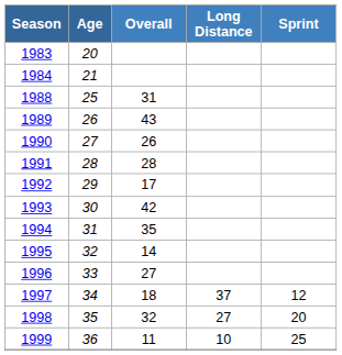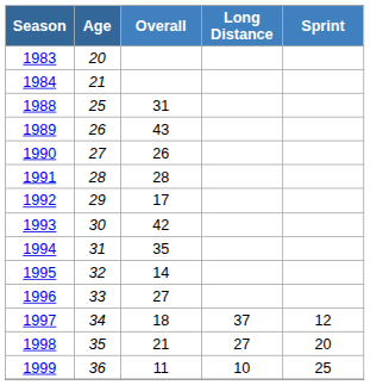 <table class="wikitable" style="font-size:95%; text-align:center; border:grey solid 1px; border-collapse:collapse; background:#ffffff;">
 <tr>
 <th style="background-color:#369; color:white; width:60px;" rowspan="2"> Season </th>
 <th style="background-color:#369; color:white; width:40px;" rowspan="2"> Age </th>
 </tr>
 <tr>
 <th style="background-color:#4180be; color:white; width:75px;">Overall</th>
 <th style="background-color:#4180be; color:white; width:75px;">Long Distance</th>
 <th style="background-color:#4180be; color:white; width:75px;">Sprint</th>
 </tr>
 <tr>
 <td><a href='#'>1983</a></td>
 <td><em>20</em></td>
 <td></td>
 <td></td>
 <td></td>
 </tr>
 <tr>
 <td><a href='#'>1984</a></td>
 <td><em>21</em></td>
 <td></td>
 <td></td>
 <td></td>
 </tr>
 <tr>
 <td><a href='#'>1988</a></td>
 <td><em>25</em></td>
 <td>31</td>
 <td></td>
 <td></td>
 </tr>
 <tr>
 <td><a href='#'>1989</a></td>
 <td><em>26</em></td>
 <td>43</td>
 <td></td>
 <td></td>
 </tr>
 <tr>
 <td><a href='#'>1990</a></td>
 <td><em>27</em></td>
 <td>26</td>
 <td></td>
 <td></td>
 </tr>
 <tr>
 <td><a href='#'>1991</a></td>
 <td><em>28</em></td>
 <td>28</td>
 <td></td>
 <td></td>
 </tr>
 <tr>
 <td><a href='#'>1992</a></td>
 <td><em>29</em></td>
 <td>17</td>
 <td></td>
 <td></td>
 </tr>
 <tr>
 <td><a href='#'>1993</a></td>
 <td><em>30</em></td>
 <td>42</td>
 <td></td>
 <td></td>
 </tr>
 <tr>
 <td><a href='#'>1994</a></td>
 <td><em>31</em></td>
 <td>35</td>
 <td></td>
 <td></td>
 </tr>
 <tr>
 <td><a href='#'>1995</a></td>
 <td><em>32</em></td>
 <td>14</td>
 <td></td>
 <td></td>
 </tr>
 <tr>
 <td><a href='#'>1996</a></td>
 <td><em>33</em></td>
 <td>27</td>
 <td></td>
 <td></td>
 </tr>
 <tr>
 <td><a href='#'>1997</a></td>
 <td><em>34</em></td>
 <td>18</td>
 <td>37</td>
 <td>12</td>
 </tr>
 <tr>
 <td><a href='#'>1998</a></td>
 <td><em>35</em></td>
-<td>32</td>
+<td>21</td>
 <td>27</td>
 <td>20</td>
 </tr>
 <tr>
 <td><a href='#'>1999</a></td>
 <td><em>36</em></td>
 <td>11</td>
 <td>10</td>
 <td>25</td>
 </tr>
 <tr>
 </tr>
 </table>
